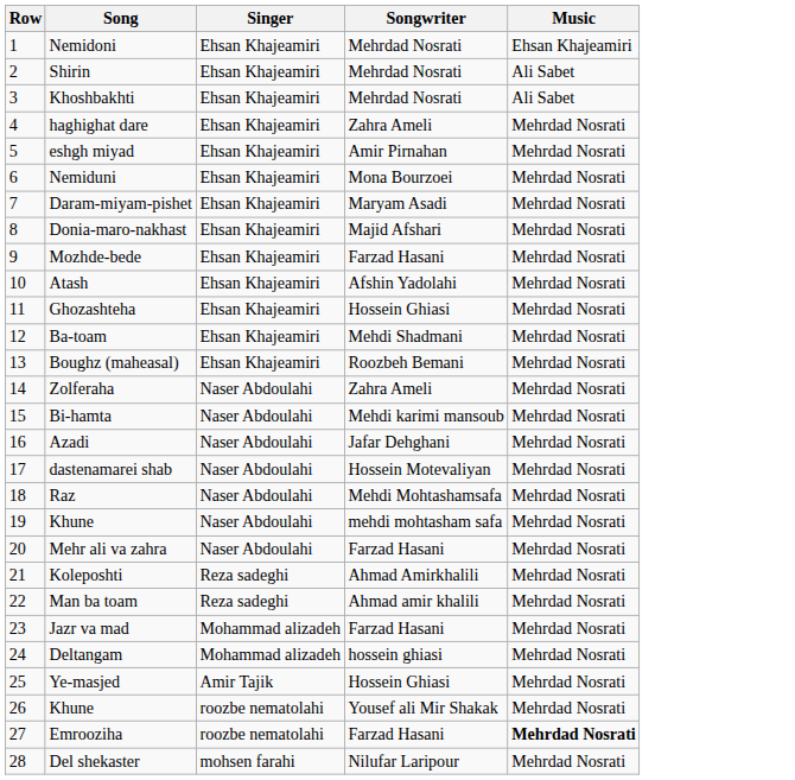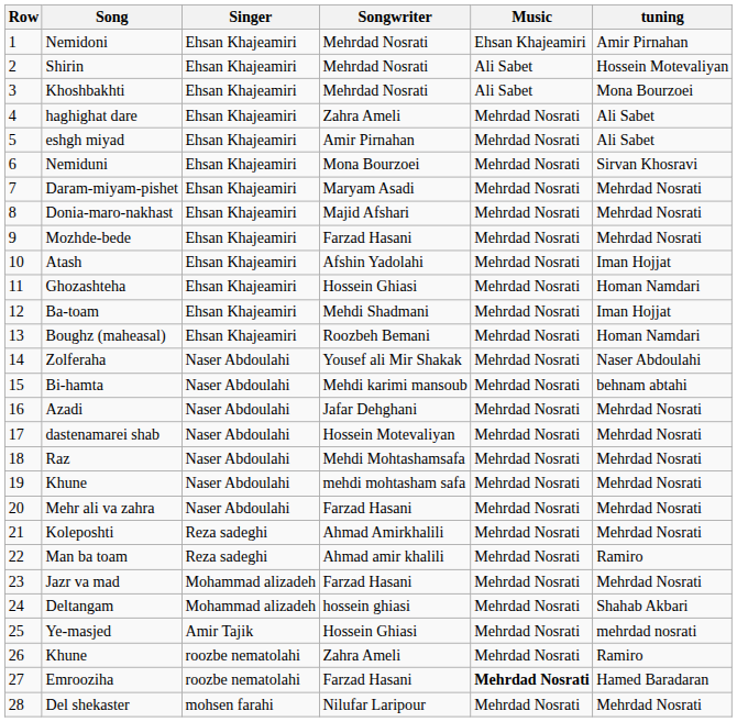 <table class="wikitable">
 <tr>
 <th>Row</th>
 <th>Song</th>
 <th>Singer</th>
 <th>Songwriter</th>
 <th>Music</th>
+<th>tuning</th>
 </tr>
 <tr>
 <td>1</td>
 <td>Nemidoni</td>
 <td>Ehsan Khajeamiri</td>
 <td>Mehrdad Nosrati</td>
 <td>Ehsan Khajeamiri</td>
+<td>Amir Pirnahan</td>
 </tr>
 <tr>
 <td>2</td>
 <td>Shirin</td>
 <td>Ehsan Khajeamiri</td>
 <td>Mehrdad Nosrati</td>
 <td>Ali Sabet</td>
+<td>Hossein Motevaliyan</td>
 </tr>
 <tr>
 <td>3</td>
 <td>Khoshbakhti</td>
 <td>Ehsan Khajeamiri</td>
 <td>Mehrdad Nosrati</td>
 <td>Ali Sabet</td>
+<td>Mona Bourzoei</td>
 </tr>
 <tr>
 <td>4</td>
 <td>haghighat dare</td>
 <td>Ehsan Khajeamiri</td>
 <td>Zahra Ameli</td>
 <td>Mehrdad Nosrati</td>
+<td>Ali Sabet</td>
 </tr>
 <tr>
 <td>5</td>
 <td>eshgh miyad</td>
 <td>Ehsan Khajeamiri</td>
 <td>Amir Pirnahan</td>
 <td>Mehrdad Nosrati</td>
+<td>Ali Sabet</td>
 </tr>
 <tr>
 <td>6</td>
 <td>Nemiduni</td>
 <td>Ehsan Khajeamiri</td>
 <td>Mona Bourzoei</td>
 <td>Mehrdad Nosrati</td>
+<td>Sirvan Khosravi</td>
 </tr>
 <tr>
 <td>7</td>
 <td>Daram-miyam-pishet</td>
 <td>Ehsan Khajeamiri</td>
 <td>Maryam Asadi</td>
+<td>Mehrdad Nosrati</td>
 <td>Mehrdad Nosrati</td>
 </tr>
 <tr>
 <td>8</td>
 <td>Donia-maro-nakhast</td>
 <td>Ehsan Khajeamiri</td>
 <td>Majid Afshari</td>
 <td>Mehrdad Nosrati</td>
+<td>Mehrdad Nosrati</td>
 </tr>
 <tr>
 <td>9</td>
 <td>Mozhde-bede</td>
 <td>Ehsan Khajeamiri</td>
 <td>Farzad Hasani</td>
+<td>Mehrdad Nosrati</td>
 <td>Mehrdad Nosrati</td>
 </tr>
 <tr>
 <td>10</td>
 <td>Atash</td>
 <td>Ehsan Khajeamiri</td>
 <td>Afshin Yadolahi</td>
 <td>Mehrdad Nosrati</td>
+<td>Iman Hojjat</td>
 </tr>
 <tr>
 <td>11</td>
 <td>Ghozashteha</td>
 <td>Ehsan Khajeamiri</td>
 <td>Hossein Ghiasi</td>
 <td>Mehrdad Nosrati</td>
+<td>Homan Namdari</td>
 </tr>
 <tr>
 <td>12</td>
 <td>Ba-toam</td>
 <td>Ehsan Khajeamiri</td>
 <td>Mehdi Shadmani</td>
 <td>Mehrdad Nosrati</td>
+<td>Iman Hojjat</td>
 </tr>
 <tr>
 <td>13</td>
 <td>Boughz (maheasal)</td>
 <td>Ehsan Khajeamiri</td>
 <td>Roozbeh Bemani</td>
 <td>Mehrdad Nosrati</td>
+<td>Homan Namdari</td>
 </tr>
 <tr>
 <td>14</td>
 <td>Zolferaha</td>
 <td>Naser Abdoulahi</td>
-<td>Zahra Ameli</td>
+<td>Yousef ali Mir Shakak</td>
 <td>Mehrdad Nosrati</td>
+<td>Naser Abdoulahi</td>
 </tr>
 <tr>
 <td>15</td>
 <td>Bi-hamta</td>
 <td>Naser Abdoulahi</td>
 <td>Mehdi karimi mansoub</td>
 <td>Mehrdad Nosrati</td>
+<td>behnam abtahi</td>
 </tr>
 <tr>
 <td>16</td>
 <td>Azadi</td>
 <td>Naser Abdoulahi</td>
 <td>Jafar Dehghani</td>
+<td>Mehrdad Nosrati</td>
 <td>Mehrdad Nosrati</td>
 </tr>
 <tr>
 <td>17</td>
 <td>dastenamarei shab</td>
 <td>Naser Abdoulahi</td>
 <td>Hossein Motevaliyan</td>
 <td>Mehrdad Nosrati</td>
+<td>Mehrdad Nosrati</td>
 </tr>
 <tr>
 <td>18</td>
 <td>Raz</td>
 <td>Naser Abdoulahi</td>
 <td>Mehdi Mohtashamsafa</td>
+<td>Mehrdad Nosrati</td>
 <td>Mehrdad Nosrati</td>
 </tr>
 <tr>
 <td>19</td>
 <td>Khune</td>
 <td>Naser Abdoulahi</td>
 <td>mehdi mohtasham safa</td>
 <td>Mehrdad Nosrati</td>
+<td>Mehrdad Nosrati</td>
 </tr>
 <tr>
 <td>20</td>
 <td>Mehr ali va zahra</td>
 <td>Naser Abdoulahi</td>
 <td>Farzad Hasani</td>
+<td>Mehrdad Nosrati</td>
 <td>Mehrdad Nosrati</td>
 </tr>
 <tr>
 <td>21</td>
 <td>Koleposhti</td>
 <td>Reza sadeghi</td>
 <td>Ahmad Amirkhalili</td>
 <td>Mehrdad Nosrati</td>
+<td>Mehrdad Nosrati</td>
 </tr>
 <tr>
 <td>22</td>
 <td>Man ba toam</td>
 <td>Reza sadeghi</td>
 <td>Ahmad amir khalili</td>
 <td>Mehrdad Nosrati</td>
+<td>Ramiro</td>
 </tr>
 <tr>
 <td>23</td>
 <td>Jazr va mad</td>
 <td>Mohammad alizadeh</td>
 <td>Farzad Hasani</td>
+<td>Mehrdad Nosrati</td>
 <td>Mehrdad Nosrati</td>
 </tr>
 <tr>
 <td>24</td>
 <td>Deltangam</td>
 <td>Mohammad alizadeh</td>
 <td>hossein ghiasi</td>
 <td>Mehrdad Nosrati</td>
+<td>Shahab Akbari</td>
 </tr>
 <tr>
 <td>25</td>
 <td>Ye-masjed</td>
 <td>Amir Tajik</td>
 <td>Hossein Ghiasi</td>
 <td>Mehrdad Nosrati</td>
+<td>mehrdad nosrati</td>
 </tr>
 <tr>
 <td>26</td>
 <td>Khune</td>
 <td>roozbe nematolahi</td>
-<td>Yousef ali Mir Shakak</td>
+<td>Zahra Ameli</td>
 <td>Mehrdad Nosrati</td>
+<td>Ramiro</td>
 </tr>
 <tr>
 <td>27</td>
 <td>Emrooziha</td>
 <td>roozbe nematolahi</td>
 <td>Farzad Hasani</td>
 <td><strong>Mehrdad Nosrati</strong></td>
+<td>Hamed Baradaran</td>
 </tr>
 <tr>
 <td>28</td>
 <td>Del shekaster</td>
 <td>mohsen farahi</td>
 <td>Nilufar Laripour</td>
 <td>Mehrdad Nosrati</td>
+<td>Mehrdad Nosrati</td>
 </tr>
 </table>
